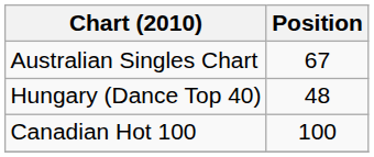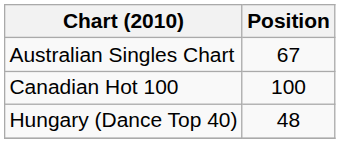 <table class="wikitable sortable">
 <tr>
 <th scope="col">Chart (2010)</th>
 <th scope="col">Position</th>
 </tr>
 <tr>
 <td>Australian Singles Chart</td>
 <td style="text-align:center;">67</td>
 </tr>
 <tr>
+<td>Canadian Hot 100</td>
+<td style="text-align:center;">100</td>
+</tr>
+<tr>
 <td>Hungary (Dance Top 40)</td>
 <td style="text-align:center;">48</td>
 </tr>
 <tr>
-<td>Canadian Hot 100</td>
-<td style="text-align:center;">100</td>
-</tr>
-<tr>
 </tr>
 </table>
